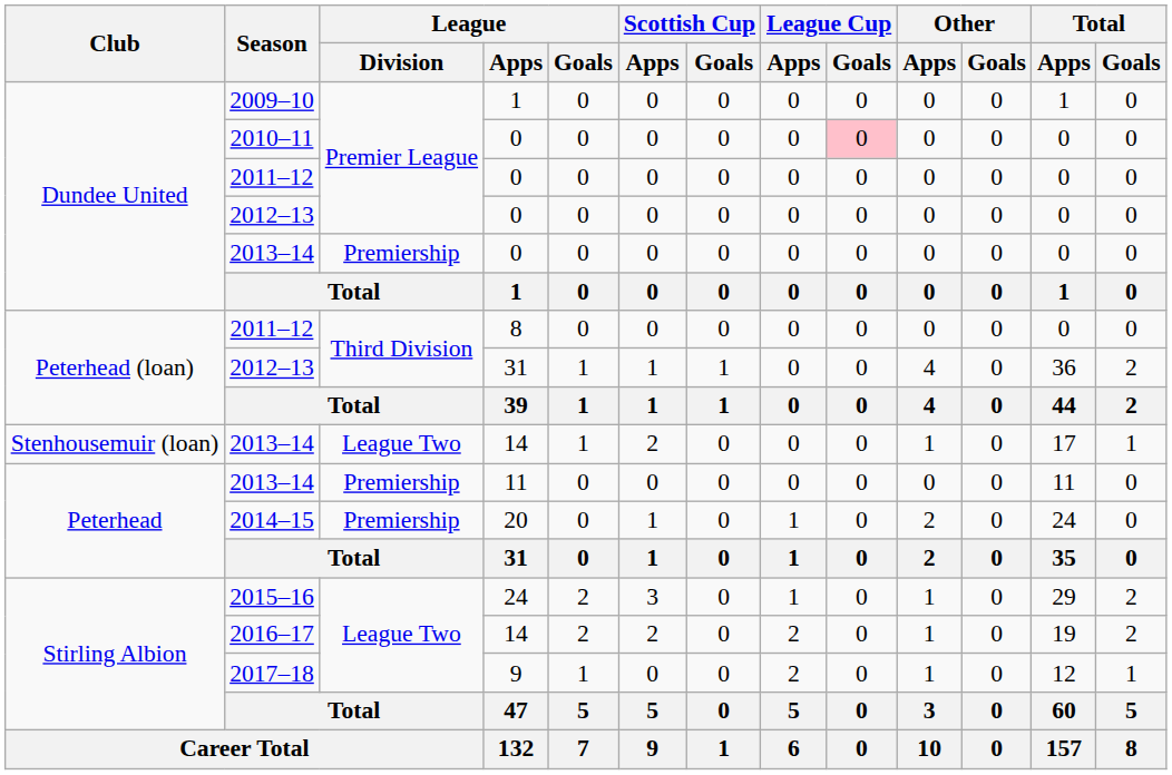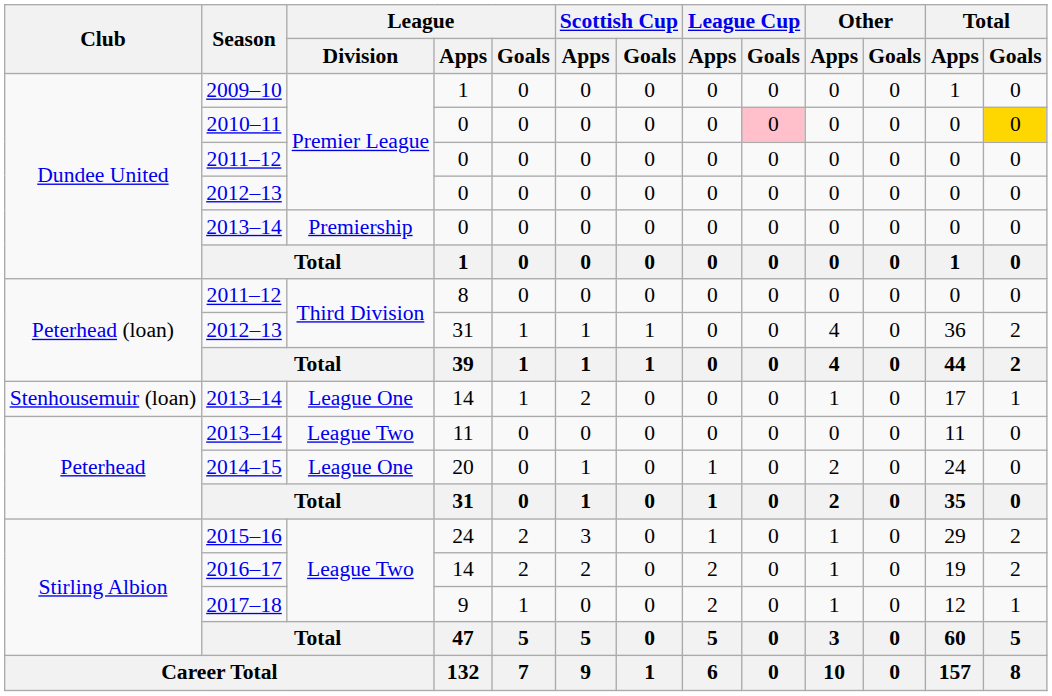 <table class="wikitable" style="text-align:center">
 <tr>
 <th rowspan=2>Club</th>
 <th rowspan=2>Season</th>
 <th colspan=3>League</th>
 <th colspan=2><a href='#'>Scottish Cup</a></th>
 <th colspan=2><a href='#'>League Cup</a></th>
 <th colspan=2>Other</th>
 <th colspan=2>Total</th>
 </tr>
 <tr>
 <th>Division</th>
 <th>Apps</th>
 <th>Goals</th>
 <th>Apps</th>
 <th>Goals</th>
 <th>Apps</th>
 <th>Goals</th>
 <th>Apps</th>
 <th>Goals</th>
 <th>Apps</th>
 <th>Goals</th>
 </tr>
 <tr>
 <td rowspan="6"><a href='#'>Dundee United</a></td>
 <td><a href='#'>2009–10</a></td>
 <td rowspan="4"><a href='#'>Premier League</a></td>
 <td>1</td>
 <td>0</td>
 <td>0</td>
 <td>0</td>
 <td>0</td>
 <td>0</td>
 <td>0</td>
 <td>0</td>
 <td>1</td>
 <td>0</td>
 </tr>
 <tr>
 <td><a href='#'>2010–11</a></td>
 <td>0</td>
 <td>0</td>
 <td>0</td>
 <td>0</td>
 <td>0</td>
 <td style="background: pink;">0</td>
 <td>0</td>
 <td>0</td>
 <td>0</td>
-<td>0</td>
+<td style="background: gold;">0</td>
 </tr>
 <tr>
 <td><a href='#'>2011–12</a></td>
 <td>0</td>
 <td>0</td>
 <td>0</td>
 <td>0</td>
 <td>0</td>
 <td>0</td>
 <td>0</td>
 <td>0</td>
 <td>0</td>
 <td>0</td>
 </tr>
 <tr>
 <td><a href='#'>2012–13</a></td>
 <td>0</td>
 <td>0</td>
 <td>0</td>
 <td>0</td>
 <td>0</td>
 <td>0</td>
 <td>0</td>
 <td>0</td>
 <td>0</td>
 <td>0</td>
 </tr>
 <tr>
 <td><a href='#'>2013–14</a></td>
 <td><a href='#'>Premiership</a></td>
 <td>0</td>
 <td>0</td>
 <td>0</td>
 <td>0</td>
 <td>0</td>
 <td>0</td>
 <td>0</td>
 <td>0</td>
 <td>0</td>
 <td>0</td>
 </tr>
 <tr>
 <th colspan="2">Total</th>
 <th>1</th>
 <th>0</th>
 <th>0</th>
 <th>0</th>
 <th>0</th>
 <th>0</th>
 <th>0</th>
 <th>0</th>
 <th>1</th>
 <th>0</th>
 </tr>
 <tr>
 <td rowspan="3"><a href='#'>Peterhead</a> (loan)</td>
 <td><a href='#'>2011–12</a></td>
 <td rowspan="2"><a href='#'>Third Division</a></td>
 <td>8</td>
 <td>0</td>
 <td>0</td>
 <td>0</td>
 <td>0</td>
 <td>0</td>
 <td>0</td>
 <td>0</td>
 <td>0</td>
 <td>0</td>
 </tr>
 <tr>
 <td><a href='#'>2012–13</a></td>
 <td>31</td>
 <td>1</td>
 <td>1</td>
 <td>1</td>
 <td>0</td>
 <td>0</td>
 <td>4</td>
 <td>0</td>
 <td>36</td>
 <td>2</td>
 </tr>
 <tr>
 <th colspan="2">Total</th>
 <th>39</th>
 <th>1</th>
 <th>1</th>
 <th>1</th>
 <th>0</th>
 <th>0</th>
 <th>4</th>
 <th>0</th>
 <th>44</th>
 <th>2</th>
 </tr>
 <tr>
 <td><a href='#'>Stenhousemuir</a> (loan)</td>
 <td><a href='#'>2013–14</a></td>
-<td><a href='#'>League Two</a></td>
+<td><a href='#'>League One</a></td>
 <td>14</td>
 <td>1</td>
 <td>2</td>
 <td>0</td>
 <td>0</td>
 <td>0</td>
 <td>1</td>
 <td>0</td>
 <td>17</td>
 <td>1</td>
 </tr>
 <tr>
 <td rowspan="3"><a href='#'>Peterhead</a></td>
 <td><a href='#'>2013–14</a></td>
-<td><a href='#'>Premiership</a></td>
+<td><a href='#'>League Two</a></td>
 <td>11</td>
 <td>0</td>
 <td>0</td>
 <td>0</td>
 <td>0</td>
 <td>0</td>
 <td>0</td>
 <td>0</td>
 <td>11</td>
 <td>0</td>
 </tr>
 <tr>
 <td><a href='#'>2014–15</a></td>
-<td><a href='#'>Premiership</a></td>
+<td><a href='#'>League One</a></td>
 <td>20</td>
 <td>0</td>
 <td>1</td>
 <td>0</td>
 <td>1</td>
 <td>0</td>
 <td>2</td>
 <td>0</td>
 <td>24</td>
 <td>0</td>
 </tr>
 <tr>
 <th colspan="2">Total</th>
 <th>31</th>
 <th>0</th>
 <th>1</th>
 <th>0</th>
 <th>1</th>
 <th>0</th>
 <th>2</th>
 <th>0</th>
 <th>35</th>
 <th>0</th>
 </tr>
 <tr>
 <td rowspan="4"><a href='#'>Stirling Albion</a></td>
 <td><a href='#'>2015–16</a></td>
 <td rowspan="3"><a href='#'>League Two</a></td>
 <td>24</td>
 <td>2</td>
 <td>3</td>
 <td>0</td>
 <td>1</td>
 <td>0</td>
 <td>1</td>
 <td>0</td>
 <td>29</td>
 <td>2</td>
 </tr>
 <tr>
 <td><a href='#'>2016–17</a></td>
 <td>14</td>
 <td>2</td>
 <td>2</td>
 <td>0</td>
 <td>2</td>
 <td>0</td>
 <td>1</td>
 <td>0</td>
 <td>19</td>
 <td>2</td>
 </tr>
 <tr>
 <td><a href='#'>2017–18</a></td>
 <td>9</td>
 <td>1</td>
 <td>0</td>
 <td>0</td>
 <td>2</td>
 <td>0</td>
 <td>1</td>
 <td>0</td>
 <td>12</td>
 <td>1</td>
 </tr>
 <tr>
 <th colspan="2">Total</th>
 <th>47</th>
 <th>5</th>
 <th>5</th>
 <th>0</th>
 <th>5</th>
 <th>0</th>
 <th>3</th>
 <th>0</th>
 <th>60</th>
 <th>5</th>
 </tr>
 <tr>
 <th colspan="3">Career Total</th>
 <th>132</th>
 <th>7</th>
 <th>9</th>
 <th>1</th>
 <th>6</th>
 <th>0</th>
 <th>10</th>
 <th>0</th>
 <th>157</th>
 <th>8</th>
 </tr>
 </table>
